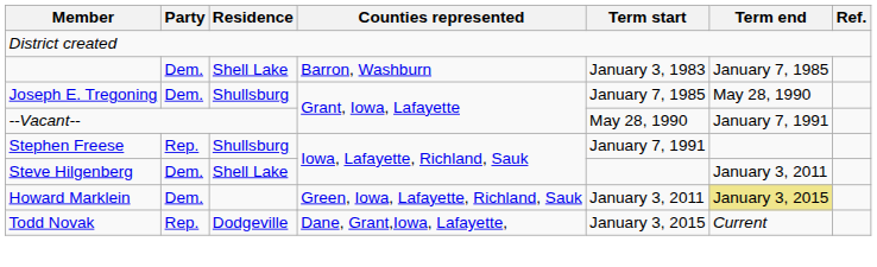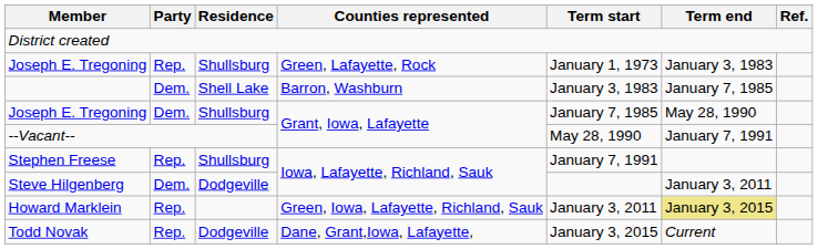 <table class="wikitable">
 <tr>
 <th>Member</th>
 <th>Party</th>
 <th>Residence</th>
 <th>Counties represented</th>
 <th>Term start</th>
 <th>Term end</th>
 <th>Ref.</th>
 </tr>
 <tr>
 <td colspan="7"><em>District created</em></td>
+</tr>
+<tr>
+<td><a href='#'>Joseph E. Tregoning</a></td>
+<td><a href='#'>Rep.</a></td>
+<td><a href='#'>Shullsburg</a></td>
+<td><a href='#'>Green</a>, <a href='#'>Lafayette</a>, <a href='#'>Rock</a></td>
+<td>January 1, 1973</td>
+<td>January 3, 1983</td>
+<td></td>
 </tr>
 <tr>
 <td></td>
 <td><a href='#'>Dem.</a></td>
 <td><a href='#'>Shell Lake</a></td>
 <td><a href='#'>Barron</a>, <a href='#'>Washburn</a></td>
 <td>January 3, 1983</td>
 <td>January 7, 1985</td>
 <td></td>
 </tr>
 <tr>
 <td><a href='#'>Joseph E. Tregoning</a></td>
 <td><a href='#'>Dem.</a></td>
 <td><a href='#'>Shullsburg</a></td>
 <td rowspan="2"><a href='#'>Grant</a>, <a href='#'>Iowa</a>, <a href='#'>Lafayette</a></td>
 <td>January 7, 1985</td>
 <td>May 28, 1990</td>
 <td></td>
 </tr>
 <tr>
 <td colspan="3"><em>--Vacant--</em></td>
 <td>May 28, 1990</td>
 <td>January 7, 1991</td>
 <td></td>
 </tr>
 <tr>
 <td><a href='#'>Stephen Freese</a></td>
 <td><a href='#'>Rep.</a></td>
 <td><a href='#'>Shullsburg</a></td>
 <td rowspan="2"><a href='#'>Iowa</a>, <a href='#'>Lafayette</a>, <a href='#'>Richland</a>, <a href='#'>Sauk</a></td>
 <td>January 7, 1991</td>
 <td></td>
 <td></td>
 </tr>
 <tr>
 <td><a href='#'>Steve Hilgenberg</a></td>
 <td><a href='#'>Dem.</a></td>
-<td><a href='#'>Shell Lake</a></td>
+<td><a href='#'>Dodgeville</a></td>
 <td></td>
 <td>January 3, 2011</td>
 <td></td>
 </tr>
 <tr>
 <td><a href='#'>Howard Marklein</a></td>
-<td><a href='#'>Dem.</a></td>
+<td><a href='#'>Rep.</a></td>
 <td></td>
 <td rowspan="2"><a href='#'>Green</a>, <a href='#'>Iowa</a>, <a href='#'>Lafayette</a>, <a href='#'>Richland</a>, <a href='#'>Sauk</a></td>
 <td>January 3, 2011</td>
 <td style="background: khaki;">January 3, 2015</td>
 <td></td>
 </tr>
 <tr>
 <td rowspan="2"><a href='#'>Todd Novak</a></td>
 <td rowspan="2" ><a href='#'>Rep.</a></td>
 <td rowspan="2"><a href='#'>Dodgeville</a></td>
 <td rowspan="2">January 3, 2015</td>
 <td rowspan="2"><em>Current</em></td>
 <td rowspan="2"></td>
 </tr>
 <tr>
 <td><a href='#'>Dane</a>, <a href='#'>Grant</a>,<a href='#'>Iowa</a>, <a href='#'>Lafayette</a>,</td>
 </tr>
 </table>
